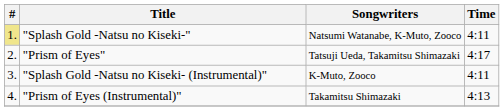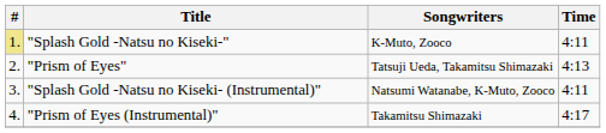 <table class="wikitable">
 <tr>
 <th>#</th>
 <th width="350">Title</th>
 <th>Songwriters</th>
 <th>Time</th>
 </tr>
 <tr>
 <td style="background: khaki;">1.</td>
 <td>"Splash Gold -Natsu no Kiseki-"</td>
-<td><small>Natsumi Watanabe, K-Muto, Zooco</small></td>
+<td><small>K-Muto, Zooco</small></td>
 <td>4:11</td>
 </tr>
 <tr>
 <td>2.</td>
 <td>"Prism of Eyes"</td>
 <td><small>Tatsuji Ueda, Takamitsu Shimazaki</small></td>
-<td>4:17</td>
+<td>4:13</td>
 </tr>
 <tr>
 <td>3.</td>
 <td>"Splash Gold -Natsu no Kiseki- (Instrumental)"</td>
-<td><small>K-Muto, Zooco</small></td>
+<td><small>Natsumi Watanabe, K-Muto, Zooco</small></td>
 <td>4:11</td>
 </tr>
 <tr>
 <td>4.</td>
 <td>"Prism of Eyes (Instrumental)"</td>
 <td><small>Takamitsu Shimazaki</small></td>
-<td>4:13</td>
+<td>4:17</td>
 </tr>
 <tr>
 </tr>
 </table>
